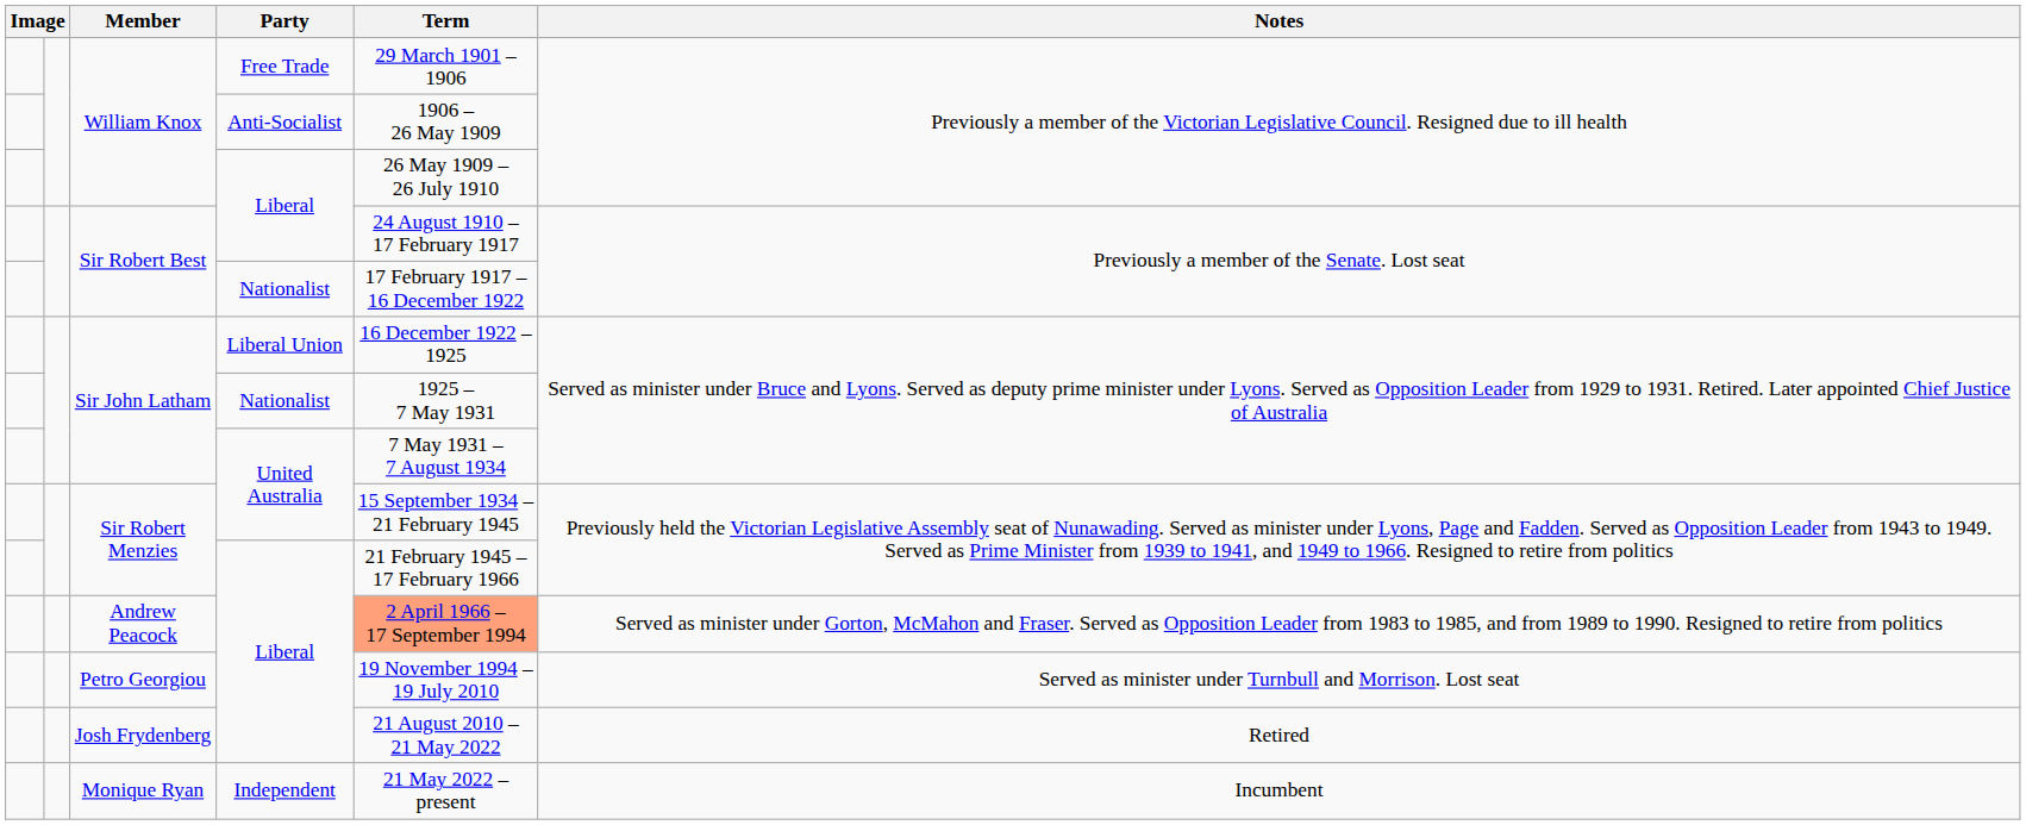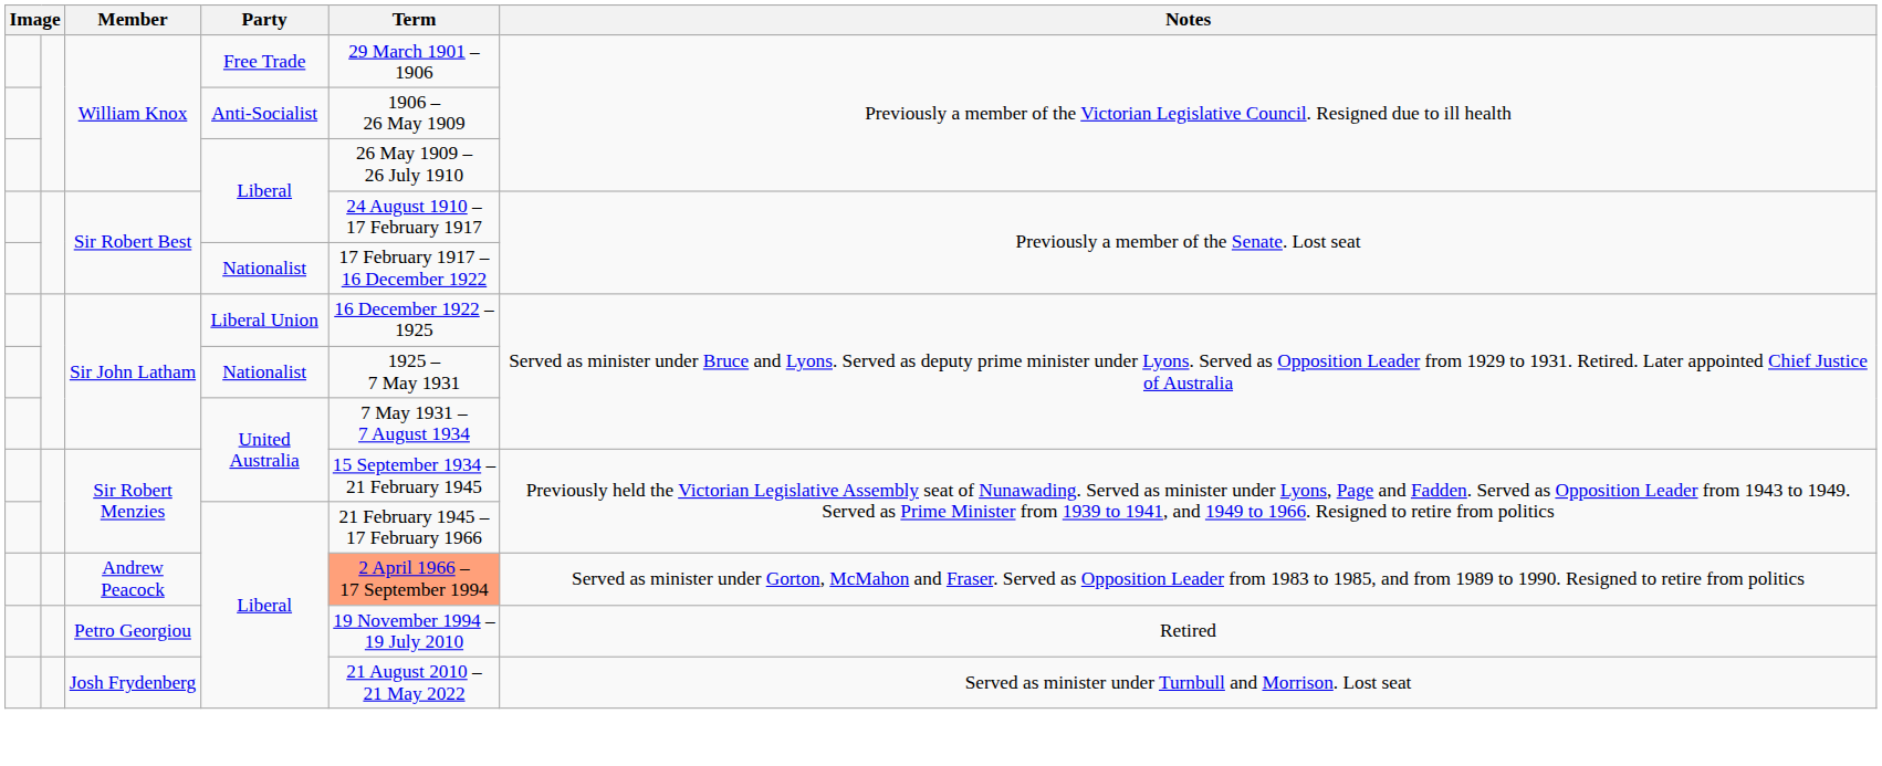 <table class=wikitable style="text-align:center">
 <tr>
 <th colspan=2>Image</th>
 <th>Member</th>
 <th>Party</th>
 <th>Term</th>
 <th>Notes</th>
 </tr>
 <tr>
 <td> </td>
 <td rowspan=3></td>
 <td rowspan=3><a href='#'>William Knox</a><br></td>
 <td><a href='#'>Free Trade</a></td>
 <td nowrap><a href='#'>29 March 1901</a> –<br>1906</td>
 <td rowspan=3>Previously a member of the <a href='#'>Victorian Legislative Council</a>. Resigned due to ill health</td>
 </tr>
 <tr>
 <td> </td>
 <td nowrap><a href='#'>Anti-Socialist</a></td>
 <td nowrap>1906 –<br>26 May 1909</td>
 </tr>
 <tr>
 <td> </td>
 <td rowspan=2><a href='#'>Liberal</a></td>
 <td nowrap>26 May 1909 –<br>26 July 1910</td>
 </tr>
 <tr>
 <td> </td>
 <td rowspan=2></td>
 <td rowspan=2><a href='#'>Sir Robert Best</a><br></td>
 <td nowrap><a href='#'>24 August 1910</a> –<br>17 February 1917</td>
 <td rowspan=2>Previously a member of the <a href='#'>Senate</a>. Lost seat</td>
 </tr>
 <tr>
 <td> </td>
 <td nowrap><a href='#'>Nationalist</a></td>
 <td nowrap>17 February 1917 –<br><a href='#'>16 December 1922</a></td>
 </tr>
 <tr>
 <td> </td>
 <td rowspan=3></td>
 <td rowspan=3><a href='#'>Sir John Latham</a><br></td>
 <td><a href='#'>Liberal Union</a></td>
 <td nowrap><a href='#'>16 December 1922</a> –<br>1925</td>
 <td rowspan=3>Served as minister under <a href='#'>Bruce</a> and <a href='#'>Lyons</a>. Served as deputy prime minister under <a href='#'>Lyons</a>. Served as <a href='#'>Opposition Leader</a> from 1929 to 1931. Retired. Later appointed <a href='#'>Chief Justice of Australia</a></td>
 </tr>
 <tr>
 <td> </td>
 <td nowrap><a href='#'>Nationalist</a></td>
 <td nowrap>1925 –<br>7 May 1931</td>
 </tr>
 <tr>
 <td> </td>
 <td rowspan=2><a href='#'>United Australia</a></td>
 <td nowrap>7 May 1931 –<br><a href='#'>7 August 1934</a></td>
 </tr>
 <tr>
 <td> </td>
 <td rowspan=2></td>
 <td rowspan=2><a href='#'>Sir Robert Menzies</a><br></td>
 <td nowrap><a href='#'>15 September 1934</a> –<br>21 February 1945</td>
 <td rowspan=2>Previously held the <a href='#'>Victorian Legislative Assembly</a> seat of <a href='#'>Nunawading</a>. Served as minister under <a href='#'>Lyons</a>, <a href='#'>Page</a> and <a href='#'>Fadden</a>. Served as <a href='#'>Opposition Leader</a> from 1943 to 1949. Served as <a href='#'>Prime Minister</a> from <a href='#'>1939 to 1941</a>, and <a href='#'>1949 to 1966</a>. Resigned to retire from politics</td>
 </tr>
 <tr>
 <td> </td>
 <td rowspan=4><a href='#'>Liberal</a></td>
 <td nowrap>21 February 1945 –<br>17 February 1966</td>
 </tr>
 <tr>
 <td> </td>
 <td></td>
 <td><a href='#'>Andrew Peacock</a><br></td>
 <td style="background: lightsalmon;"><a href='#'>2 April 1966</a> –<br>17 September 1994</td>
 <td>Served as minister under <a href='#'>Gorton</a>, <a href='#'>McMahon</a> and <a href='#'>Fraser</a>. Served as <a href='#'>Opposition Leader</a> from 1983 to 1985, and from 1989 to 1990. Resigned to retire from politics</td>
 </tr>
 <tr>
 <td> </td>
 <td></td>
 <td><a href='#'>Petro Georgiou</a><br></td>
 <td><a href='#'>19 November 1994</a> –<br><a href='#'>19 July 2010</a></td>
-<td>Served as minister under <a href='#'>Turnbull</a> and <a href='#'>Morrison</a>. Lost seat</td>
+<td>Retired</td>
 </tr>
 <tr>
 <td> </td>
 <td></td>
 <td><a href='#'>Josh Frydenberg</a><br></td>
 <td><a href='#'>21 August 2010</a> –<br><a href='#'>21 May 2022</a></td>
-<td>Retired</td>
-</tr>
-<tr>
-<td> </td>
-<td></td>
-<td><a href='#'>Monique Ryan</a><br></td>
-<td><a href='#'>Independent</a></td>
-<td><a href='#'>21 May 2022</a> –<br>present</td>
-<td>Incumbent</td>
+<td>Served as minister under <a href='#'>Turnbull</a> and <a href='#'>Morrison</a>. Lost seat</td>
 </tr>
 </table>
